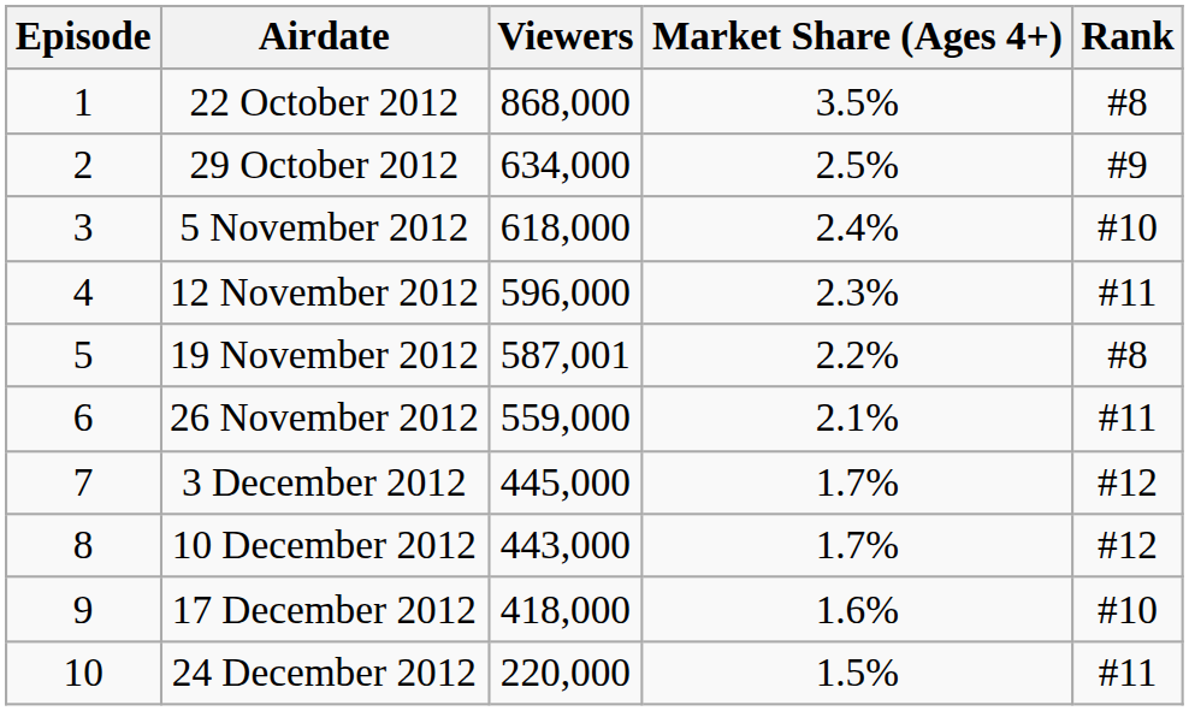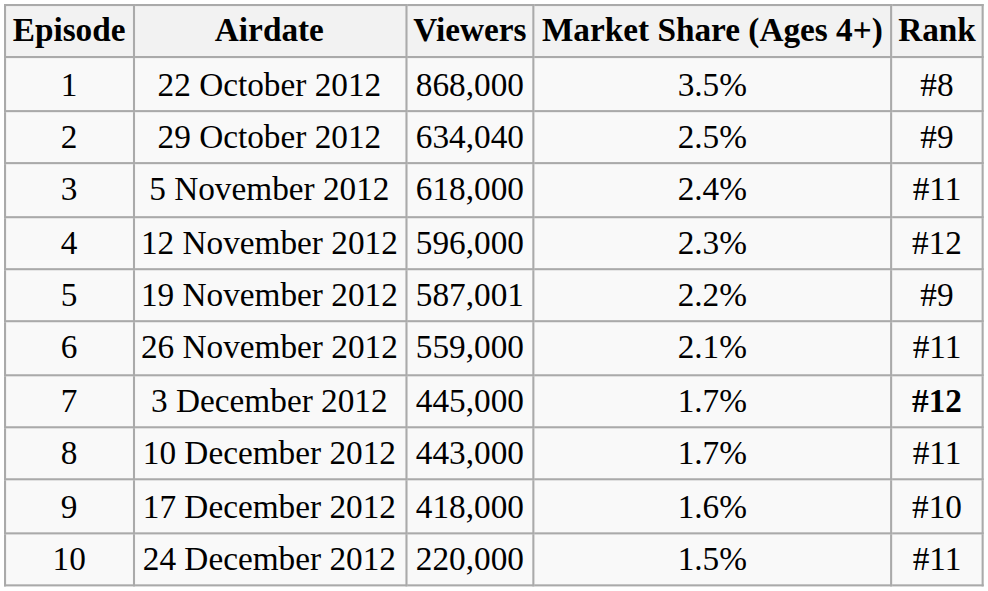 <table class="wikitable" style="text-align:center">
 <tr>
 <th>Episode</th>
 <th>Airdate</th>
 <th>Viewers</th>
 <th>Market Share (Ages 4+)</th>
 <th>Rank</th>
 </tr>
 <tr class="sorttop">
 <td>1</td>
 <td>22 October 2012</td>
 <td>868,000</td>
 <td>3.5%</td>
 <td>#8</td>
 </tr>
 <tr>
 <td>2</td>
 <td>29 October 2012</td>
-<td>634,000</td>
+<td>634,040</td>
 <td>2.5%</td>
 <td>#9</td>
 </tr>
 <tr>
 <td>3</td>
 <td>5 November 2012</td>
 <td>618,000</td>
 <td>2.4%</td>
-<td>#10</td>
+<td>#11</td>
 </tr>
 <tr>
 <td>4</td>
 <td>12 November 2012</td>
 <td>596,000</td>
 <td>2.3%</td>
-<td>#11</td>
+<td>#12</td>
 </tr>
 <tr>
 <td>5</td>
 <td>19 November 2012</td>
 <td>587,001</td>
 <td>2.2%</td>
-<td>#8</td>
+<td>#9</td>
 </tr>
 <tr>
 <td>6</td>
 <td>26 November 2012</td>
 <td>559,000</td>
 <td>2.1%</td>
 <td>#11</td>
 </tr>
 <tr>
 <td>7</td>
 <td>3 December 2012</td>
 <td>445,000</td>
 <td>1.7%</td>
-<td>#12</td>
+<td><strong>#12</strong></td>
 </tr>
 <tr>
 <td>8</td>
 <td>10 December 2012</td>
 <td>443,000</td>
 <td>1.7%</td>
-<td>#12</td>
+<td>#11</td>
 </tr>
 <tr>
 <td>9</td>
 <td>17 December 2012</td>
 <td>418,000</td>
 <td>1.6%</td>
 <td>#10</td>
 </tr>
 <tr>
 <td>10</td>
 <td>24 December 2012</td>
 <td>220,000</td>
 <td>1.5%</td>
 <td>#11</td>
 </tr>
 </table>
